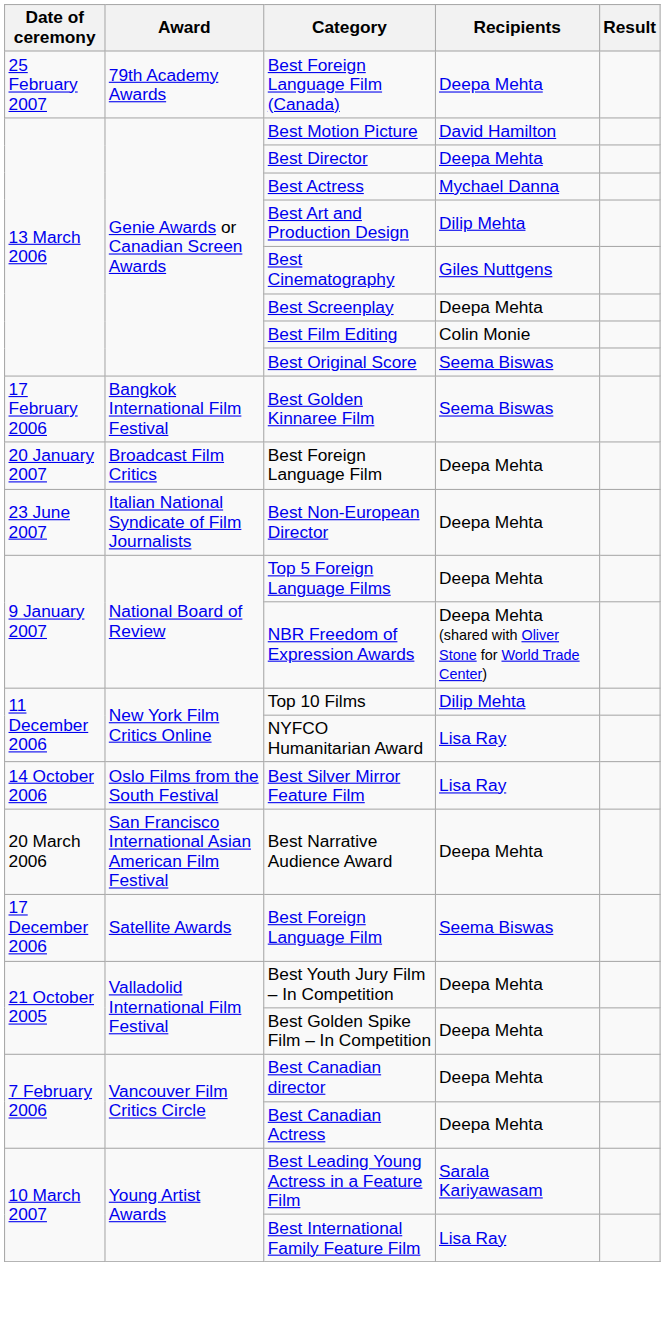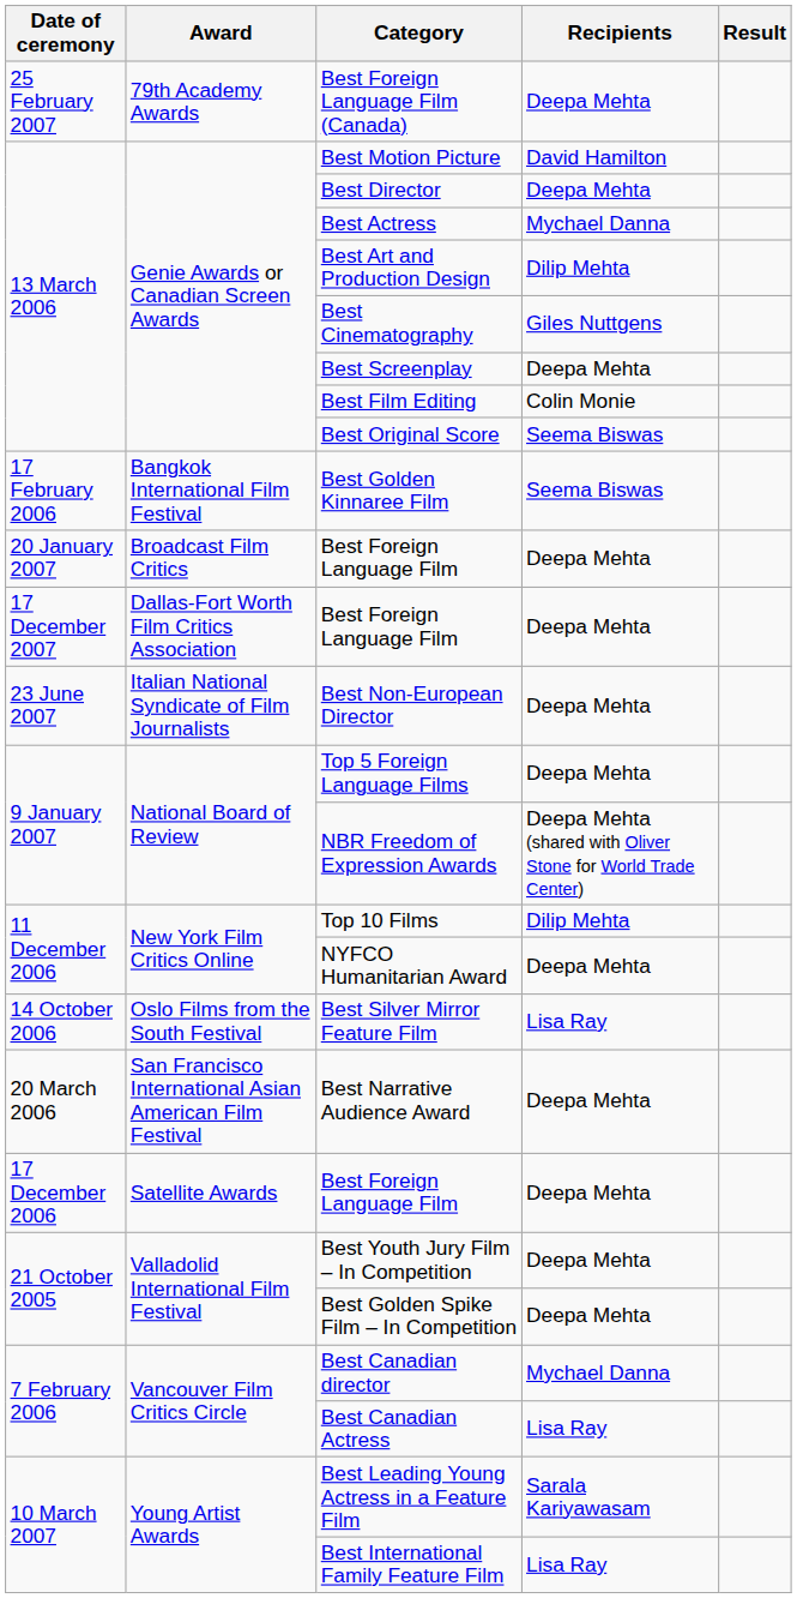 <table class="wikitable plainrowheaders sortable">
 <tr>
 <th scope="col">Date of ceremony</th>
 <th scope="col">Award</th>
 <th scope="col">Category</th>
 <th scope="col">Recipients</th>
 <th scope="col">Result</th>
 </tr>
 <tr>
 <td><a href='#'>25 February 2007</a></td>
 <td><a href='#'>79th Academy Awards</a></td>
 <td><a href='#'>Best Foreign Language Film (Canada)</a></td>
 <td><a href='#'>Deepa Mehta</a></td>
 <td></td>
 </tr>
 <tr>
 <td rowspan="8"><a href='#'>13 March 2006</a></td>
 <td rowspan="8"><a href='#'>Genie Awards</a> or <a href='#'>Canadian Screen Awards</a></td>
 <td><a href='#'>Best Motion Picture</a></td>
 <td><a href='#'>David Hamilton</a></td>
 <td></td>
 </tr>
 <tr>
 <td><a href='#'>Best Director</a></td>
 <td><a href='#'>Deepa Mehta</a></td>
 <td></td>
 </tr>
 <tr>
 <td><a href='#'>Best Actress</a></td>
 <td><a href='#'>Mychael Danna</a></td>
 <td></td>
 </tr>
 <tr>
 <td><a href='#'>Best Art and Production Design</a></td>
 <td><a href='#'>Dilip Mehta</a></td>
 <td></td>
 </tr>
 <tr>
 <td><a href='#'>Best Cinematography</a></td>
 <td><a href='#'>Giles Nuttgens</a></td>
 <td></td>
 </tr>
 <tr>
 <td><a href='#'>Best Screenplay</a></td>
 <td>Deepa Mehta</td>
 <td></td>
 </tr>
 <tr>
 <td><a href='#'>Best Film Editing</a></td>
 <td>Colin Monie</td>
 <td></td>
 </tr>
 <tr>
 <td><a href='#'>Best Original Score</a></td>
 <td><a href='#'>Seema Biswas</a></td>
 <td></td>
 </tr>
 <tr>
 <td><a href='#'>17 February 2006</a></td>
 <td><a href='#'>Bangkok International Film Festival</a></td>
 <td><a href='#'>Best Golden Kinnaree Film</a></td>
 <td><a href='#'>Seema Biswas</a></td>
 <td></td>
 </tr>
 <tr>
 <td><a href='#'>20 January 2007</a></td>
 <td><a href='#'>Broadcast Film Critics</a></td>
 <td>Best Foreign Language Film</td>
 <td>Deepa Mehta</td>
 <td></td>
 </tr>
 <tr>
+<td><a href='#'>17 December 2007</a></td>
+<td><a href='#'>Dallas-Fort Worth Film Critics Association</a></td>
+<td>Best Foreign Language Film</td>
+<td>Deepa Mehta</td>
+<td></td>
+</tr>
+<tr>
 <td><a href='#'>23 June 2007</a></td>
 <td><a href='#'>Italian National Syndicate of Film Journalists</a></td>
 <td><a href='#'>Best Non-European Director</a></td>
 <td>Deepa Mehta</td>
 <td></td>
 </tr>
 <tr>
 <td rowspan="2"><a href='#'>9 January 2007</a></td>
 <td rowspan="2"><a href='#'>National Board of Review</a></td>
 <td><a href='#'>Top 5 Foreign Language Films</a></td>
 <td>Deepa Mehta</td>
 <td></td>
 </tr>
 <tr>
 <td><a href='#'>NBR Freedom of Expression Awards</a></td>
 <td>Deepa Mehta<small> (shared with <a href='#'>Oliver Stone</a> for <a href='#'>World Trade Center</a>)</small></td>
 <td></td>
 </tr>
 <tr>
 <td rowspan="2"><a href='#'>11 December 2006</a></td>
 <td rowspan="2"><a href='#'>New York Film Critics Online</a></td>
 <td>Top 10 Films</td>
 <td><a href='#'>Dilip Mehta</a></td>
 <td></td>
 </tr>
 <tr>
 <td>NYFCO Humanitarian Award</td>
-<td><a href='#'>Lisa Ray</a></td>
+<td>Deepa Mehta</td>
 <td></td>
 </tr>
 <tr>
 <td><a href='#'>14 October 2006</a></td>
 <td><a href='#'>Oslo Films from the South Festival</a></td>
 <td><a href='#'>Best Silver Mirror Feature Film</a></td>
 <td><a href='#'>Lisa Ray</a></td>
 <td></td>
 </tr>
 <tr>
 <td>20 March 2006</td>
 <td><a href='#'>San Francisco International Asian American Film Festival</a></td>
 <td>Best Narrative Audience Award</td>
 <td>Deepa Mehta</td>
 <td></td>
 </tr>
 <tr>
 <td><a href='#'>17 December 2006</a></td>
 <td><a href='#'>Satellite Awards</a></td>
 <td><a href='#'>Best Foreign Language Film</a></td>
-<td><a href='#'>Seema Biswas</a></td>
+<td>Deepa Mehta</td>
 <td></td>
 </tr>
 <tr>
 <td rowspan="2"><a href='#'>21 October 2005</a></td>
 <td rowspan="2"><a href='#'>Valladolid International Film Festival</a></td>
 <td>Best Youth Jury Film – In Competition</td>
 <td>Deepa Mehta</td>
 <td></td>
 </tr>
 <tr>
 <td>Best Golden Spike Film – In Competition</td>
 <td>Deepa Mehta</td>
 <td></td>
 </tr>
 <tr>
 <td rowspan="2"><a href='#'>7 February 2006</a></td>
 <td rowspan="2"><a href='#'>Vancouver Film Critics Circle</a></td>
 <td><a href='#'>Best Canadian director</a></td>
-<td>Deepa Mehta</td>
+<td><a href='#'>Mychael Danna</a></td>
 <td></td>
 </tr>
 <tr>
 <td><a href='#'>Best Canadian Actress</a></td>
-<td>Deepa Mehta</td>
+<td><a href='#'>Lisa Ray</a></td>
 <td></td>
 </tr>
 <tr>
 <td rowspan="2"><a href='#'>10 March 2007</a></td>
 <td rowspan="2"><a href='#'>Young Artist Awards</a></td>
 <td><a href='#'>Best Leading Young Actress in a Feature Film</a></td>
 <td><a href='#'>Sarala Kariyawasam</a></td>
 <td></td>
 </tr>
 <tr>
 <td><a href='#'>Best International Family Feature Film</a></td>
 <td><a href='#'>Lisa Ray</a></td>
 <td></td>
 </tr>
 </table>
